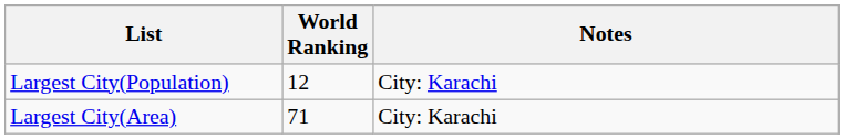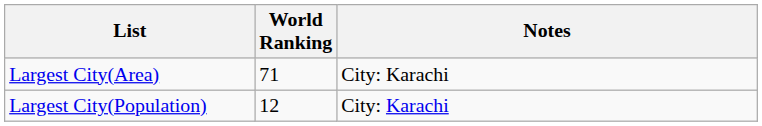 <table class="wikitable">
 <tr>
 <th style="width:200px;">List</th>
 <th width="1">World Ranking</th>
 <th style="width:350px;">Notes</th>
 </tr>
 <tr>
+<td><a href='#'>Largest City(Area)</a></td>
+<td>71</td>
+<td>City: Karachi</td>
+</tr>
+<tr>
 <td><a href='#'>Largest City(Population)</a></td>
 <td>12</td>
 <td>City: <a href='#'>Karachi</a></td>
 </tr>
-<tr>
-<td><a href='#'>Largest City(Area)</a></td>
-<td>71</td>
-<td>City: Karachi</td>
-</tr>
 </table>
